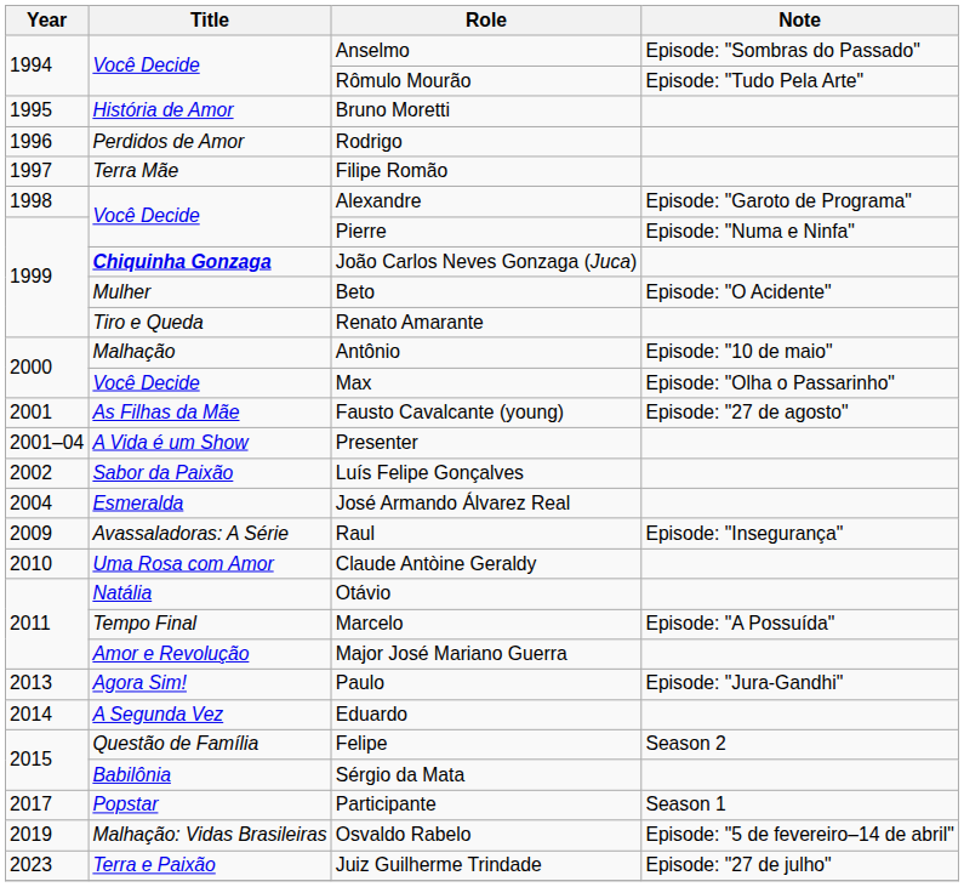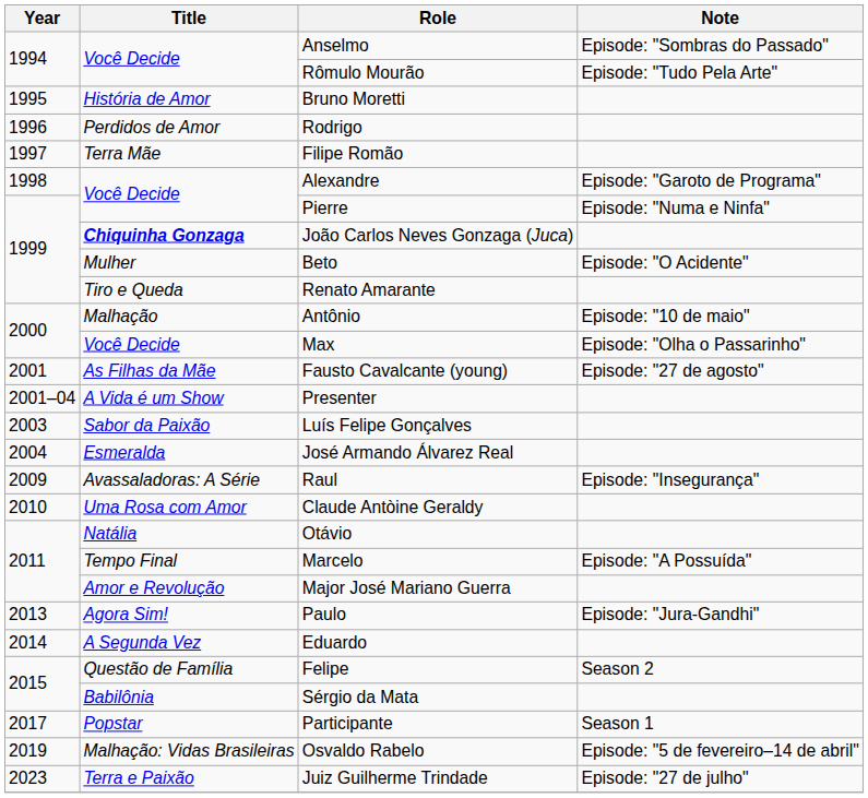 <table class="wikitable">
 <tr>
 <th>Year</th>
 <th>Title</th>
 <th>Role</th>
 <th>Note</th>
 </tr>
 <tr>
 <td rowspan="2">1994</td>
 <td rowspan="2"><em><a href='#'>Você Decide</a></em></td>
 <td>Anselmo</td>
 <td>Episode: "Sombras do Passado"</td>
 </tr>
 <tr>
 <td>Rômulo Mourão</td>
 <td>Episode: "Tudo Pela Arte"</td>
 </tr>
 <tr>
 <td>1995</td>
 <td><em><a href='#'>História de Amor</a></em></td>
 <td>Bruno Moretti</td>
 <td></td>
 </tr>
 <tr>
 <td>1996</td>
 <td><em>Perdidos de Amor</em></td>
 <td>Rodrigo</td>
 <td></td>
 </tr>
 <tr>
 <td>1997</td>
 <td><em>Terra Mãe</em></td>
 <td>Filipe Romão</td>
 <td></td>
 </tr>
 <tr>
 <td>1998</td>
 <td rowspan="2"><em><a href='#'>Você Decide</a></em></td>
 <td>Alexandre</td>
 <td>Episode: "Garoto de Programa"</td>
 </tr>
 <tr>
 <td rowspan="4">1999</td>
 <td>Pierre</td>
 <td>Episode: "Numa e Ninfa"</td>
 </tr>
 <tr>
 <td><strong><em><a href='#'>Chiquinha Gonzaga</a></em></strong></td>
 <td>João Carlos Neves Gonzaga (<em>Juca</em>)</td>
 <td></td>
 </tr>
 <tr>
 <td><em>Mulher</em></td>
 <td>Beto</td>
 <td>Episode: "O Acidente"</td>
 </tr>
 <tr>
 <td><em>Tiro e Queda</em></td>
 <td>Renato Amarante</td>
 <td></td>
 </tr>
 <tr>
 <td rowspan="2">2000</td>
 <td><em>Malhação</em></td>
 <td>Antônio</td>
 <td>Episode: "10 de maio"</td>
 </tr>
 <tr>
 <td><em><a href='#'>Você Decide</a></em></td>
 <td>Max</td>
 <td>Episode: "Olha o Passarinho"</td>
 </tr>
 <tr>
 <td>2001</td>
 <td><em><a href='#'>As Filhas da Mãe</a></em></td>
 <td>Fausto Cavalcante (young)</td>
 <td>Episode: "27 de agosto"</td>
 </tr>
 <tr>
 <td>2001–04</td>
 <td><em><a href='#'>A Vida é um Show</a></em></td>
 <td>Presenter</td>
 <td></td>
 </tr>
 <tr>
-<td>2002</td>
+<td>2003</td>
 <td><em><a href='#'>Sabor da Paixão</a></em></td>
 <td>Luís Felipe Gonçalves</td>
 <td></td>
 </tr>
 <tr>
 <td>2004</td>
 <td><em><a href='#'>Esmeralda</a></em></td>
 <td>José Armando Álvarez Real</td>
 <td></td>
 </tr>
 <tr>
 <td>2009</td>
 <td><em>Avassaladoras: A Série</em></td>
 <td>Raul</td>
 <td>Episode: "Insegurança"</td>
 </tr>
 <tr>
 <td>2010</td>
 <td><em><a href='#'>Uma Rosa com Amor</a></em></td>
 <td>Claude Antòine Geraldy</td>
 <td></td>
 </tr>
 <tr>
 <td rowspan="3">2011</td>
 <td><em><a href='#'>Natália</a></em></td>
 <td>Otávio</td>
 <td></td>
 </tr>
 <tr>
 <td><em>Tempo Final</em></td>
 <td>Marcelo</td>
 <td>Episode: "A Possuída"</td>
 </tr>
 <tr>
 <td><em><a href='#'>Amor e Revolução</a></em></td>
 <td>Major José Mariano Guerra</td>
 <td></td>
 </tr>
 <tr>
 <td>2013</td>
 <td><em><a href='#'>Agora Sim!</a></em></td>
 <td>Paulo</td>
 <td>Episode: "Jura-Gandhi"</td>
 </tr>
 <tr>
 <td>2014</td>
 <td><em><a href='#'>A Segunda Vez</a></em></td>
 <td>Eduardo</td>
 <td></td>
 </tr>
 <tr>
 <td rowspan="2">2015</td>
 <td><em>Questão de Família</em></td>
 <td>Felipe</td>
 <td>Season 2</td>
 </tr>
 <tr>
 <td><em><a href='#'>Babilônia</a></em></td>
 <td>Sérgio da Mata</td>
 <td></td>
 </tr>
 <tr>
 <td>2017</td>
 <td><em><a href='#'>Popstar</a></em></td>
 <td>Participante </td>
 <td>Season 1</td>
 </tr>
 <tr>
 <td>2019</td>
 <td><em>Malhação: Vidas Brasileiras</em></td>
 <td>Osvaldo Rabelo</td>
 <td>Episode: "5 de fevereiro–14 de abril"</td>
 </tr>
 <tr>
 <td>2023</td>
 <td><em><a href='#'>Terra e Paixão</a></em></td>
 <td>Juiz Guilherme Trindade</td>
 <td>Episode: "27 de julho"</td>
 </tr>
 <tr>
 </tr>
 </table>
